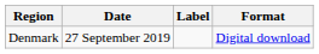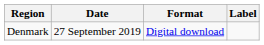 <table class=wikitable>
 <tr>
 <th>Region</th>
 <th>Date</th>
+<th>Format</th>
 <th>Label</th>
-<th>Format</th>
 </tr>
 <tr>
 <td>Denmark</td>
 <td>27 September 2019</td>
+<td><a href='#'>Digital download</a></td>
 <td></td>
-<td><a href='#'>Digital download</a></td>
 </tr>
 </table>
